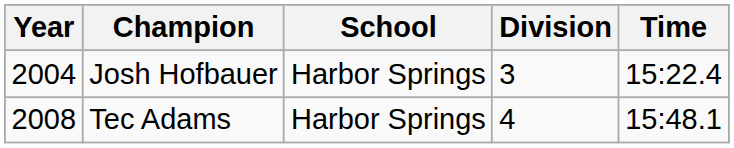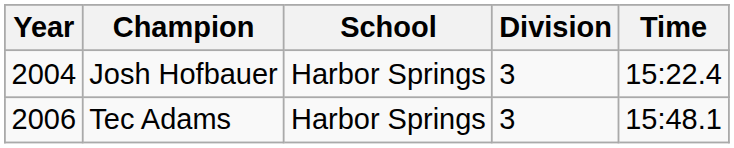 <table class="wikitable collapsible sortable">
 <tr>
 <th>Year</th>
 <th>Champion</th>
 <th>School</th>
 <th>Division</th>
 <th>Time</th>
 </tr>
 <tr>
 <td>2004</td>
 <td>Josh Hofbauer</td>
 <td>Harbor Springs</td>
 <td>3</td>
 <td>15:22.4</td>
 </tr>
 <tr>
-<td>2008</td>
+<td>2006</td>
 <td>Tec Adams</td>
 <td>Harbor Springs</td>
-<td>4</td>
+<td>3</td>
 <td>15:48.1</td>
 </tr>
 </table>
